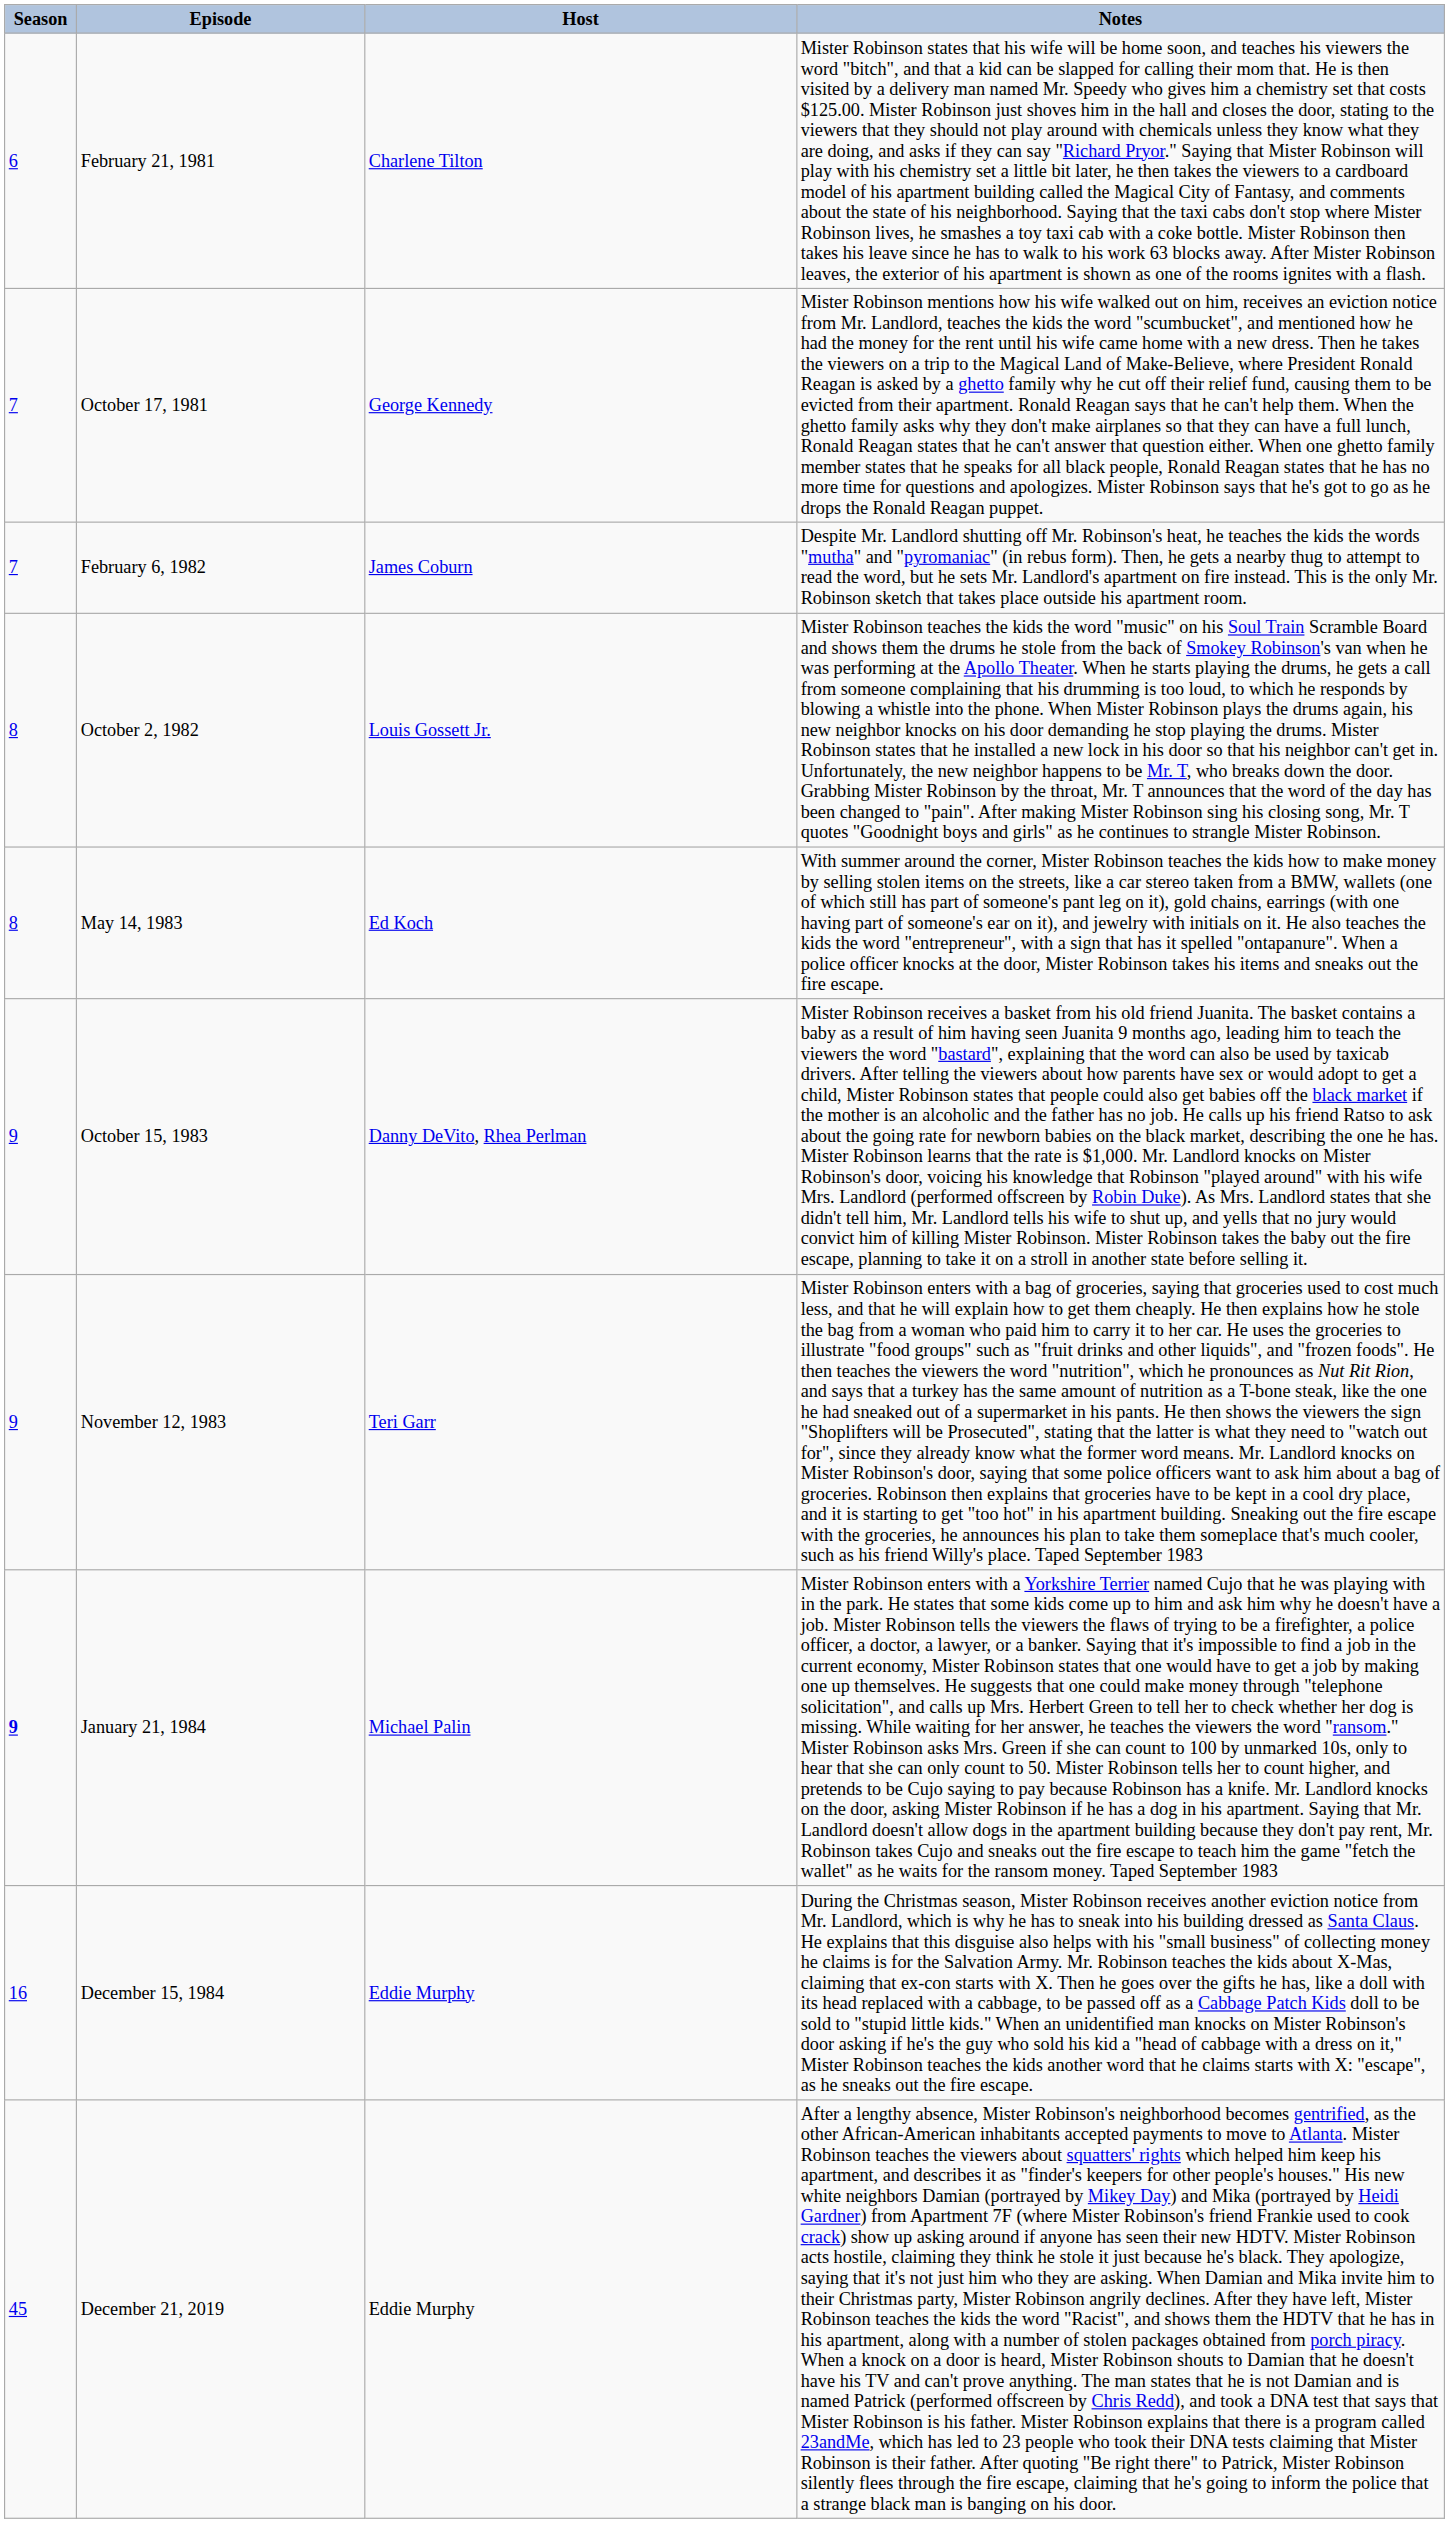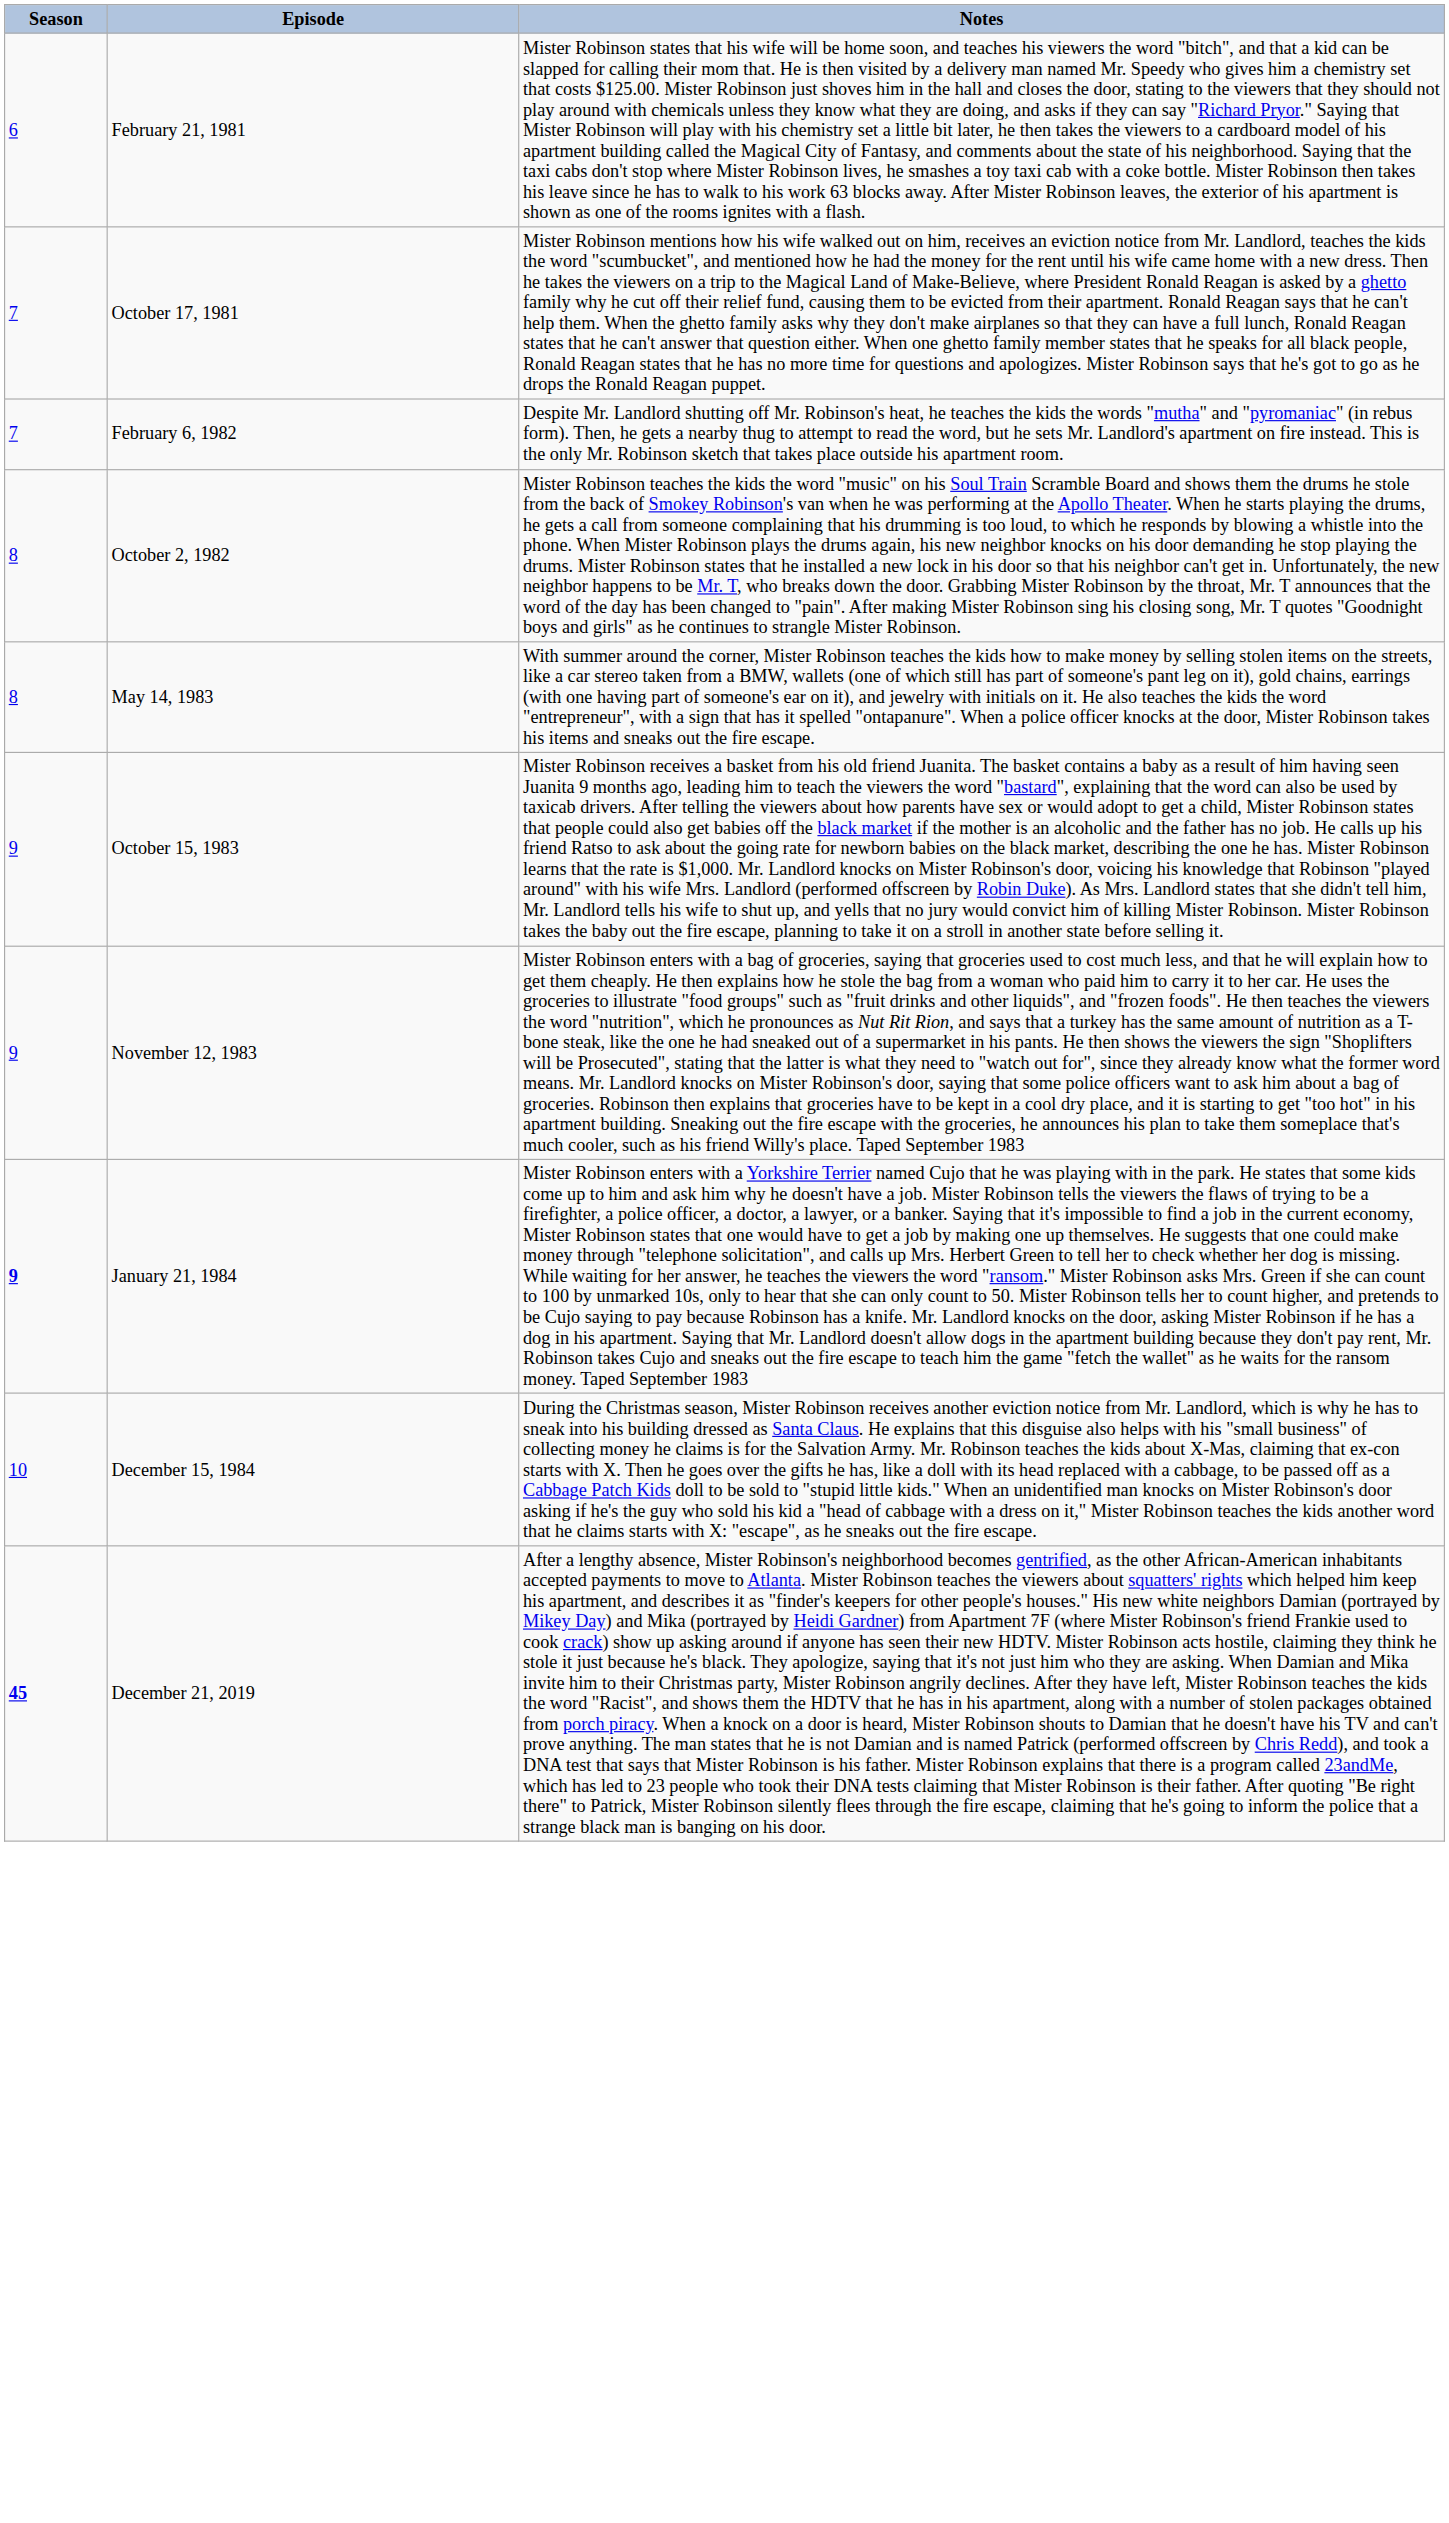 <table class="wikitable" style="width:100%;">
 <tr>
 <th style="background:#B0C4DE;" width="5%">Season</th>
 <th style="background:#B0C4DE;" width="20%">Episode</th>
-<th style="background:#B0C4DE;" width="30%">Host</th>
 <th style="background:#B0C4DE;" width="45%">Notes</th>
 </tr>
 <tr>
 <td><a href='#'>6</a></td>
 <td>February 21, 1981</td>
-<td><a href='#'>Charlene Tilton</a></td>
 <td>Mister Robinson states that his wife will be home soon, and teaches his viewers the word "bitch", and that a kid can be slapped for calling their mom that. He is then visited by a delivery man named Mr. Speedy who gives him a chemistry set that costs $125.00. Mister Robinson just shoves him in the hall and closes the door, stating to the viewers that they should not play around with chemicals unless they know what they are doing, and asks if they can say "<a href='#'>Richard Pryor</a>." Saying that Mister Robinson will play with his chemistry set a little bit later, he then takes the viewers to a cardboard model of his apartment building called the Magical City of Fantasy, and comments about the state of his neighborhood. Saying that the taxi cabs don't stop where Mister Robinson lives, he smashes a toy taxi cab with a coke bottle. Mister Robinson then takes his leave since he has to walk to his work 63 blocks away. After Mister Robinson leaves, the exterior of his apartment is shown as one of the rooms ignites with a flash.</td>
 </tr>
 <tr>
 <td><a href='#'>7</a></td>
 <td>October 17, 1981</td>
-<td><a href='#'>George Kennedy</a></td>
 <td>Mister Robinson mentions how his wife walked out on him, receives an eviction notice from Mr. Landlord, teaches the kids the word "scumbucket", and mentioned how he had the money for the rent until his wife came home with a new dress. Then he takes the viewers on a trip to the Magical Land of Make-Believe, where President Ronald Reagan is asked by a <a href='#'>ghetto</a> family why he cut off their relief fund, causing them to be evicted from their apartment. Ronald Reagan says that he can't help them. When the ghetto family asks why they don't make airplanes so that they can have a full lunch, Ronald Reagan states that he can't answer that question either. When one ghetto family member states that he speaks for all black people, Ronald Reagan states that he has no more time for questions and apologizes. Mister Robinson says that he's got to go as he drops the Ronald Reagan puppet.</td>
 </tr>
 <tr>
 <td><a href='#'>7</a></td>
 <td>February 6, 1982</td>
-<td><a href='#'>James Coburn</a></td>
 <td>Despite Mr. Landlord shutting off Mr. Robinson's heat, he teaches the kids the words "<a href='#'>mutha</a>" and "<a href='#'>pyromaniac</a>" (in rebus form). Then, he gets a nearby thug to attempt to read the word, but he sets Mr. Landlord's apartment on fire instead. This is the only Mr. Robinson sketch that takes place outside his apartment room.</td>
 </tr>
 <tr>
 <td><a href='#'>8</a></td>
 <td>October 2, 1982</td>
-<td><a href='#'>Louis Gossett Jr.</a></td>
 <td>Mister Robinson teaches the kids the word "music" on his <a href='#'>Soul Train</a> Scramble Board and shows them the drums he stole from the back of <a href='#'>Smokey Robinson</a>'s van when he was performing at the <a href='#'>Apollo Theater</a>. When he starts playing the drums, he gets a call from someone complaining that his drumming is too loud, to which he responds by blowing a whistle into the phone. When Mister Robinson plays the drums again, his new neighbor knocks on his door demanding he stop playing the drums. Mister Robinson states that he installed a new lock in his door so that his neighbor can't get in. Unfortunately, the new neighbor happens to be <a href='#'>Mr. T</a>, who breaks down the door. Grabbing Mister Robinson by the throat, Mr. T announces that the word of the day has been changed to "pain". After making Mister Robinson sing his closing song, Mr. T quotes "Goodnight boys and girls" as he continues to strangle Mister Robinson.</td>
 </tr>
 <tr>
 <td><a href='#'>8</a></td>
 <td>May 14, 1983</td>
-<td><a href='#'>Ed Koch</a></td>
 <td>With summer around the corner, Mister Robinson teaches the kids how to make money by selling stolen items on the streets, like a car stereo taken from a BMW, wallets (one of which still has part of someone's pant leg on it), gold chains, earrings (with one having part of someone's ear on it), and jewelry with initials on it. He also teaches the kids the word "entrepreneur", with a sign that has it spelled "ontapanure". When a police officer knocks at the door, Mister Robinson takes his items and sneaks out the fire escape.</td>
 </tr>
 <tr>
 <td><a href='#'>9</a></td>
 <td>October 15, 1983</td>
-<td><a href='#'>Danny DeVito</a>, <a href='#'>Rhea Perlman</a></td>
 <td>Mister Robinson receives a basket from his old friend Juanita. The basket contains a baby as a result of him having seen Juanita 9 months ago, leading him to teach the viewers the word "<a href='#'>bastard</a>", explaining that the word can also be used by taxicab drivers. After telling the viewers about how parents have sex or would adopt to get a child, Mister Robinson states that people could also get babies off the <a href='#'>black market</a> if the mother is an alcoholic and the father has no job. He calls up his friend Ratso to ask about the going rate for newborn babies on the black market, describing the one he has. Mister Robinson learns that the rate is $1,000. Mr. Landlord knocks on Mister Robinson's door, voicing his knowledge that Robinson "played around" with his wife Mrs. Landlord (performed offscreen by <a href='#'>Robin Duke</a>). As Mrs. Landlord states that she didn't tell him, Mr. Landlord tells his wife to shut up, and yells that no jury would convict him of killing Mister Robinson. Mister Robinson takes the baby out the fire escape, planning to take it on a stroll in another state before selling it.</td>
 </tr>
 <tr>
 <td><a href='#'>9</a></td>
 <td>November 12, 1983</td>
-<td><a href='#'>Teri Garr</a></td>
 <td>Mister Robinson enters with a bag of groceries, saying that groceries used to cost much less, and that he will explain how to get them cheaply. He then explains how he stole the bag from a woman who paid him to carry it to her car. He uses the groceries to illustrate "food groups" such as "fruit drinks and other liquids", and "frozen foods". He then teaches the viewers the word "nutrition", which he pronounces as <em>Nut Rit Rion</em>, and says that a turkey has the same amount of nutrition as a T-bone steak, like the one he had sneaked out of a supermarket in his pants. He then shows the viewers the sign "Shoplifters will be Prosecuted", stating that the latter is what they need to "watch out for", since they already know what the former word means. Mr. Landlord knocks on Mister Robinson's door, saying that some police officers want to ask him about a bag of groceries. Robinson then explains that groceries have to be kept in a cool dry place, and it is starting to get "too hot" in his apartment building. Sneaking out the fire escape with the groceries, he announces his plan to take them someplace that's much cooler, such as his friend Willy's place. Taped September 1983</td>
 </tr>
 <tr>
 <td><strong><a href='#'>9</a></strong></td>
 <td>January 21, 1984</td>
-<td><a href='#'>Michael Palin</a></td>
 <td>Mister Robinson enters with a <a href='#'>Yorkshire Terrier</a> named Cujo that he was playing with in the park. He states that some kids come up to him and ask him why he doesn't have a job. Mister Robinson tells the viewers the flaws of trying to be a firefighter, a police officer, a doctor, a lawyer, or a banker. Saying that it's impossible to find a job in the current economy, Mister Robinson states that one would have to get a job by making one up themselves. He suggests that one could make money through "telephone solicitation", and calls up Mrs. Herbert Green to tell her to check whether her dog is missing. While waiting for her answer, he teaches the viewers the word "<a href='#'>ransom</a>." Mister Robinson asks Mrs. Green if she can count to 100 by unmarked 10s, only to hear that she can only count to 50. Mister Robinson tells her to count higher, and pretends to be Cujo saying to pay because Robinson has a knife. Mr. Landlord knocks on the door, asking Mister Robinson if he has a dog in his apartment. Saying that Mr. Landlord doesn't allow dogs in the apartment building because they don't pay rent, Mr. Robinson takes Cujo and sneaks out the fire escape to teach him the game "fetch the wallet" as he waits for the ransom money. Taped September 1983</td>
 </tr>
 <tr>
-<td><a href='#'>16</a></td>
+<td><a href='#'>10</a></td>
 <td>December 15, 1984</td>
-<td><a href='#'>Eddie Murphy</a></td>
 <td>During the Christmas season, Mister Robinson receives another eviction notice from Mr. Landlord, which is why he has to sneak into his building dressed as <a href='#'>Santa Claus</a>. He explains that this disguise also helps with his "small business" of collecting money he claims is for the Salvation Army. Mr. Robinson teaches the kids about X-Mas, claiming that ex-con starts with X. Then he goes over the gifts he has, like a doll with its head replaced with a cabbage, to be passed off as a <a href='#'>Cabbage Patch Kids</a> doll to be sold to "stupid little kids." When an unidentified man knocks on Mister Robinson's door asking if he's the guy who sold his kid a "head of cabbage with a dress on it," Mister Robinson teaches the kids another word that he claims starts with X: "escape", as he sneaks out the fire escape.</td>
 </tr>
 <tr>
-<td><a href='#'>45</a></td>
+<td><strong><a href='#'>45</a></strong></td>
 <td>December 21, 2019</td>
-<td>Eddie Murphy</td>
 <td>After a lengthy absence, Mister Robinson's neighborhood becomes <a href='#'>gentrified</a>, as the other African-American inhabitants accepted payments to move to <a href='#'>Atlanta</a>. Mister Robinson teaches the viewers about <a href='#'>squatters' rights</a> which helped him keep his apartment, and describes it as "finder's keepers for other people's houses." His new white neighbors Damian (portrayed by <a href='#'>Mikey Day</a>) and Mika (portrayed by <a href='#'>Heidi Gardner</a>) from Apartment 7F (where Mister Robinson's friend Frankie used to cook <a href='#'>crack</a>) show up asking around if anyone has seen their new HDTV. Mister Robinson acts hostile, claiming they think he stole it just because he's black. They apologize, saying that it's not just him who they are asking. When Damian and Mika invite him to their Christmas party, Mister Robinson angrily declines. After they have left, Mister Robinson teaches the kids the word "Racist", and shows them the HDTV that he has in his apartment, along with a number of stolen packages obtained from <a href='#'>porch piracy</a>. When a knock on a door is heard, Mister Robinson shouts to Damian that he doesn't have his TV and can't prove anything. The man states that he is not Damian and is named Patrick (performed offscreen by <a href='#'>Chris Redd</a>), and took a DNA test that says that Mister Robinson is his father. Mister Robinson explains that there is a program called <a href='#'>23andMe</a>, which has led to 23 people who took their DNA tests claiming that Mister Robinson is their father. After quoting "Be right there" to Patrick, Mister Robinson silently flees through the fire escape, claiming that he's going to inform the police that a strange black man is banging on his door.</td>
 </tr>
 </table>
